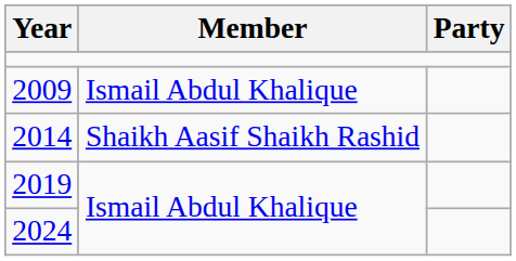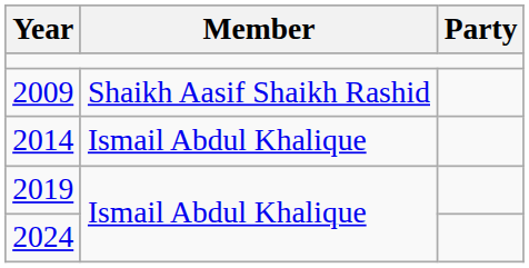 <table class="wikitable">
 <tr>
 <th>Year</th>
 <th>Member</th>
 <th colspan="2">Party</th>
 </tr>
 <tr>
 <td colspan="4"></td>
 </tr>
 <tr>
 <td><a href='#'>2009</a></td>
-<td><a href='#'>Ismail Abdul Khalique</a></td>
+<td><a href='#'>Shaikh Aasif Shaikh Rashid</a></td>
 <td></td>
 </tr>
 <tr>
 <td><a href='#'>2014</a></td>
-<td><a href='#'>Shaikh Aasif Shaikh Rashid</a></td>
+<td><a href='#'>Ismail Abdul Khalique</a></td>
 <td></td>
 </tr>
 <tr>
 <td><a href='#'>2019</a></td>
 <td rowspan="2"><a href='#'>Ismail Abdul Khalique</a></td>
 <td></td>
 </tr>
 <tr>
 <td><a href='#'>2024</a></td>
 </tr>
 </table>
